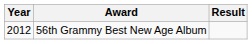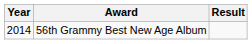 <table class="wikitable">
 <tr>
 <th>Year</th>
 <th>Award</th>
 <th>Result</th>
 </tr>
 <tr>
-<td>2012</td>
+<td>2014</td>
 <td>56th Grammy Best New Age Album</td>
 <td></td>
 </tr>
 </table>
